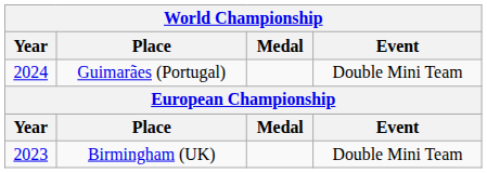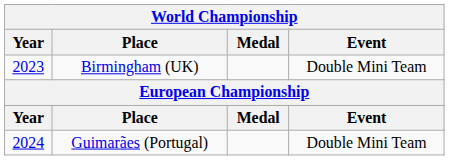 <table class="wikitable center col2izq" style="text-align:center;width:445px;">
 <tr>
 <th colspan="4"><a href='#'>World Championship</a></th>
+</tr>
+<tr>
+<th>Year</th>
+<th>Place</th>
+<th>Medal</th>
+<th>Event</th>
+</tr>
+<tr>
+<td><a href='#'>2023</a></td>
+<td><a href='#'>Birmingham</a> (UK)</td>
+<td></td>
+<td>Double Mini Team</td>
+</tr>
+<tr>
+<th colspan="4"><a href='#'>European Championship</a></th>
 </tr>
 <tr>
 <th>Year</th>
 <th>Place</th>
 <th>Medal</th>
 <th>Event</th>
 </tr>
 <tr>
 <td><a href='#'>2024</a></td>
 <td><a href='#'>Guimarães</a> (Portugal)</td>
 <td></td>
 <td>Double Mini Team</td>
 </tr>
-<tr>
-<th colspan="4"><a href='#'>European Championship</a></th>
-</tr>
-<tr>
-<th>Year</th>
-<th>Place</th>
-<th>Medal</th>
-<th>Event</th>
-</tr>
-<tr>
-<td><a href='#'>2023</a></td>
-<td><a href='#'>Birmingham</a> (UK)</td>
-<td></td>
-<td>Double Mini Team</td>
-</tr>
 </table>
